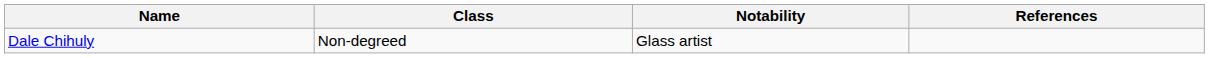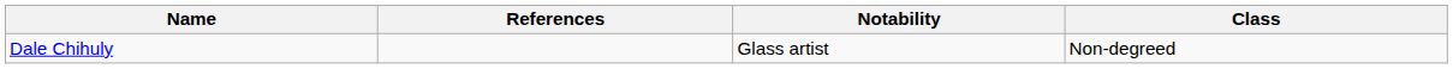 <table class="wikitable" style="width:100%;">
 <tr>
 <th>Name</th>
+<th>References</th>
+<th>Notability</th>
 <th>Class</th>
-<th>Notability</th>
-<th>References</th>
 </tr>
 <tr>
 <td><a href='#'>Dale Chihuly</a></td>
+<td></td>
+<td>Glass artist</td>
 <td>Non-degreed</td>
-<td>Glass artist</td>
-<td></td>
 </tr>
 </table>
